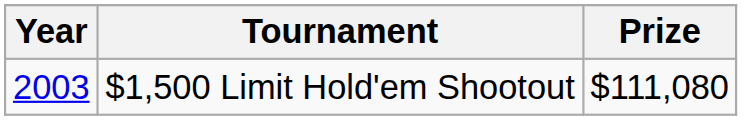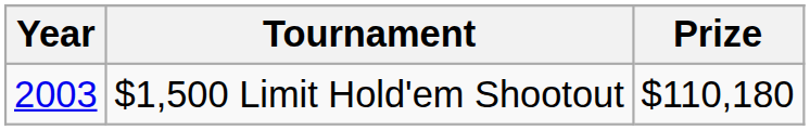 <table class="wikitable">
 <tr>
 </tr>
 <tr>
 <th>Year</th>
 <th>Tournament</th>
 <th>Prize</th>
 </tr>
 <tr>
 <td><a href='#'>2003</a></td>
 <td>$1,500 Limit Hold'em Shootout</td>
-<td>$111,080</td>
+<td>$110,180</td>
 </tr>
 </table>
